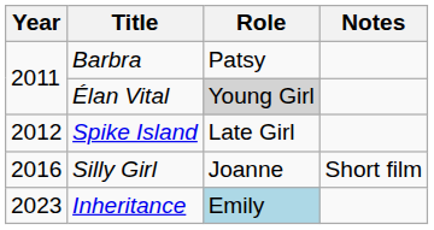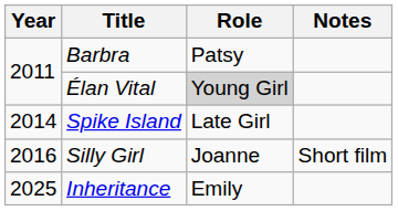 <table class="wikitable sortable">
 <tr>
 <th>Year</th>
 <th>Title</th>
 <th>Role</th>
 <th class="unsortable">Notes</th>
 </tr>
 <tr>
 <td rowspan=2>2011</td>
 <td><em>Barbra</em></td>
 <td>Patsy</td>
 <td></td>
 </tr>
 <tr>
 <td><em>Élan Vital</em></td>
 <td style="background: lightgrey;">Young Girl</td>
 <td></td>
 </tr>
 <tr>
-<td>2012</td>
+<td>2014</td>
 <td><em><a href='#'>Spike Island</a></em></td>
 <td>Late Girl</td>
 <td></td>
 </tr>
 <tr>
 <td>2016</td>
 <td><em>Silly Girl</em></td>
 <td>Joanne</td>
 <td>Short film</td>
 </tr>
 <tr>
-<td>2023</td>
+<td>2025</td>
 <td><em><a href='#'>Inheritance</a></em></td>
-<td style="background: lightblue;">Emily</td>
+<td>Emily</td>
 <td></td>
 </tr>
 </table>
